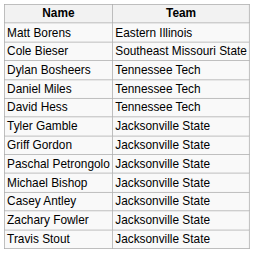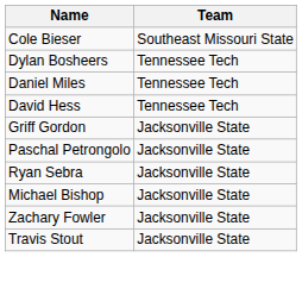 <table class=wikitable>
 <tr>
 <th>Name</th>
 <th>Team</th>
-</tr>
-<tr>
-<td>Matt Borens</td>
-<td>Eastern Illinois</td>
 </tr>
 <tr>
 <td>Cole Bieser</td>
 <td>Southeast Missouri State</td>
 </tr>
 <tr>
 <td>Dylan Bosheers</td>
 <td>Tennessee Tech</td>
 </tr>
 <tr>
 <td>Daniel Miles</td>
 <td>Tennessee Tech</td>
 </tr>
 <tr>
 <td>David Hess</td>
 <td>Tennessee Tech</td>
 </tr>
 <tr>
-<td>Tyler Gamble</td>
-<td>Jacksonville State</td>
-</tr>
-<tr>
 <td>Griff Gordon</td>
 <td>Jacksonville State</td>
 </tr>
 <tr>
 <td>Paschal Petrongolo</td>
 <td>Jacksonville State</td>
 </tr>
 <tr>
-<td>Michael Bishop</td>
+<td>Ryan Sebra</td>
 <td>Jacksonville State</td>
 </tr>
 <tr>
-<td>Casey Antley</td>
+<td>Michael Bishop</td>
 <td>Jacksonville State</td>
 </tr>
 <tr>
 <td>Zachary Fowler</td>
 <td>Jacksonville State</td>
 </tr>
 <tr>
 <td>Travis Stout</td>
 <td>Jacksonville State</td>
 </tr>
 </table>
